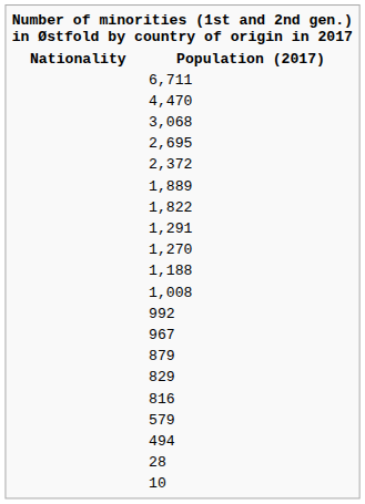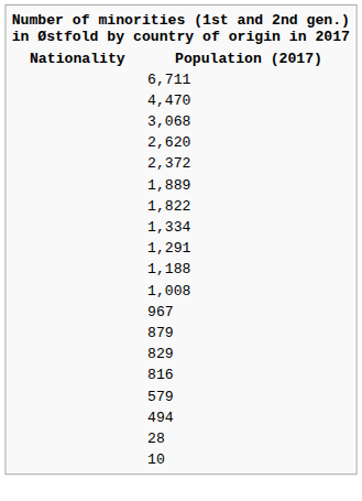 <table class="infobox" style="float:right;">
 <tr>
 <td colspan="2"><strong>Number of minorities (1st and 2nd gen.) <br>in Østfold by country of origin in 2017</strong></td>
 </tr>
 <tr>
 <th>Nationality</th>
 <th>Population (2017)</th>
 </tr>
 <tr>
 <td></td>
 <td>6,711</td>
 </tr>
 <tr>
 <td></td>
 <td>4,470</td>
 </tr>
 <tr>
 <td></td>
 <td>3,068</td>
 </tr>
 <tr>
 <td></td>
-<td>2,695</td>
+<td>2,620</td>
 </tr>
 <tr>
 <td></td>
 <td>2,372</td>
 </tr>
 <tr>
 <td></td>
 <td>1,889</td>
 </tr>
 <tr>
 <td></td>
 <td>1,822</td>
 </tr>
 <tr>
 <td></td>
-<td>1,291</td>
+<td>1,334</td>
 </tr>
 <tr>
 <td></td>
-<td>1,270</td>
+<td>1,291</td>
 </tr>
 <tr>
 <td></td>
 <td>1,188</td>
 </tr>
 <tr>
 <td></td>
 <td>1,008</td>
-</tr>
-<tr>
-<td></td>
-<td>992</td>
 </tr>
 <tr>
 <td></td>
 <td>967</td>
 </tr>
 <tr>
 <td></td>
 <td>879</td>
 </tr>
 <tr>
 <td></td>
 <td>829</td>
 </tr>
 <tr>
 <td></td>
 <td>816</td>
 </tr>
 <tr>
 <td></td>
 <td>579</td>
 </tr>
 <tr>
 <td></td>
 <td>494</td>
 </tr>
 <tr>
 <td></td>
 <td>28</td>
 </tr>
 <tr>
 <td></td>
 <td>10</td>
 </tr>
 </table>
